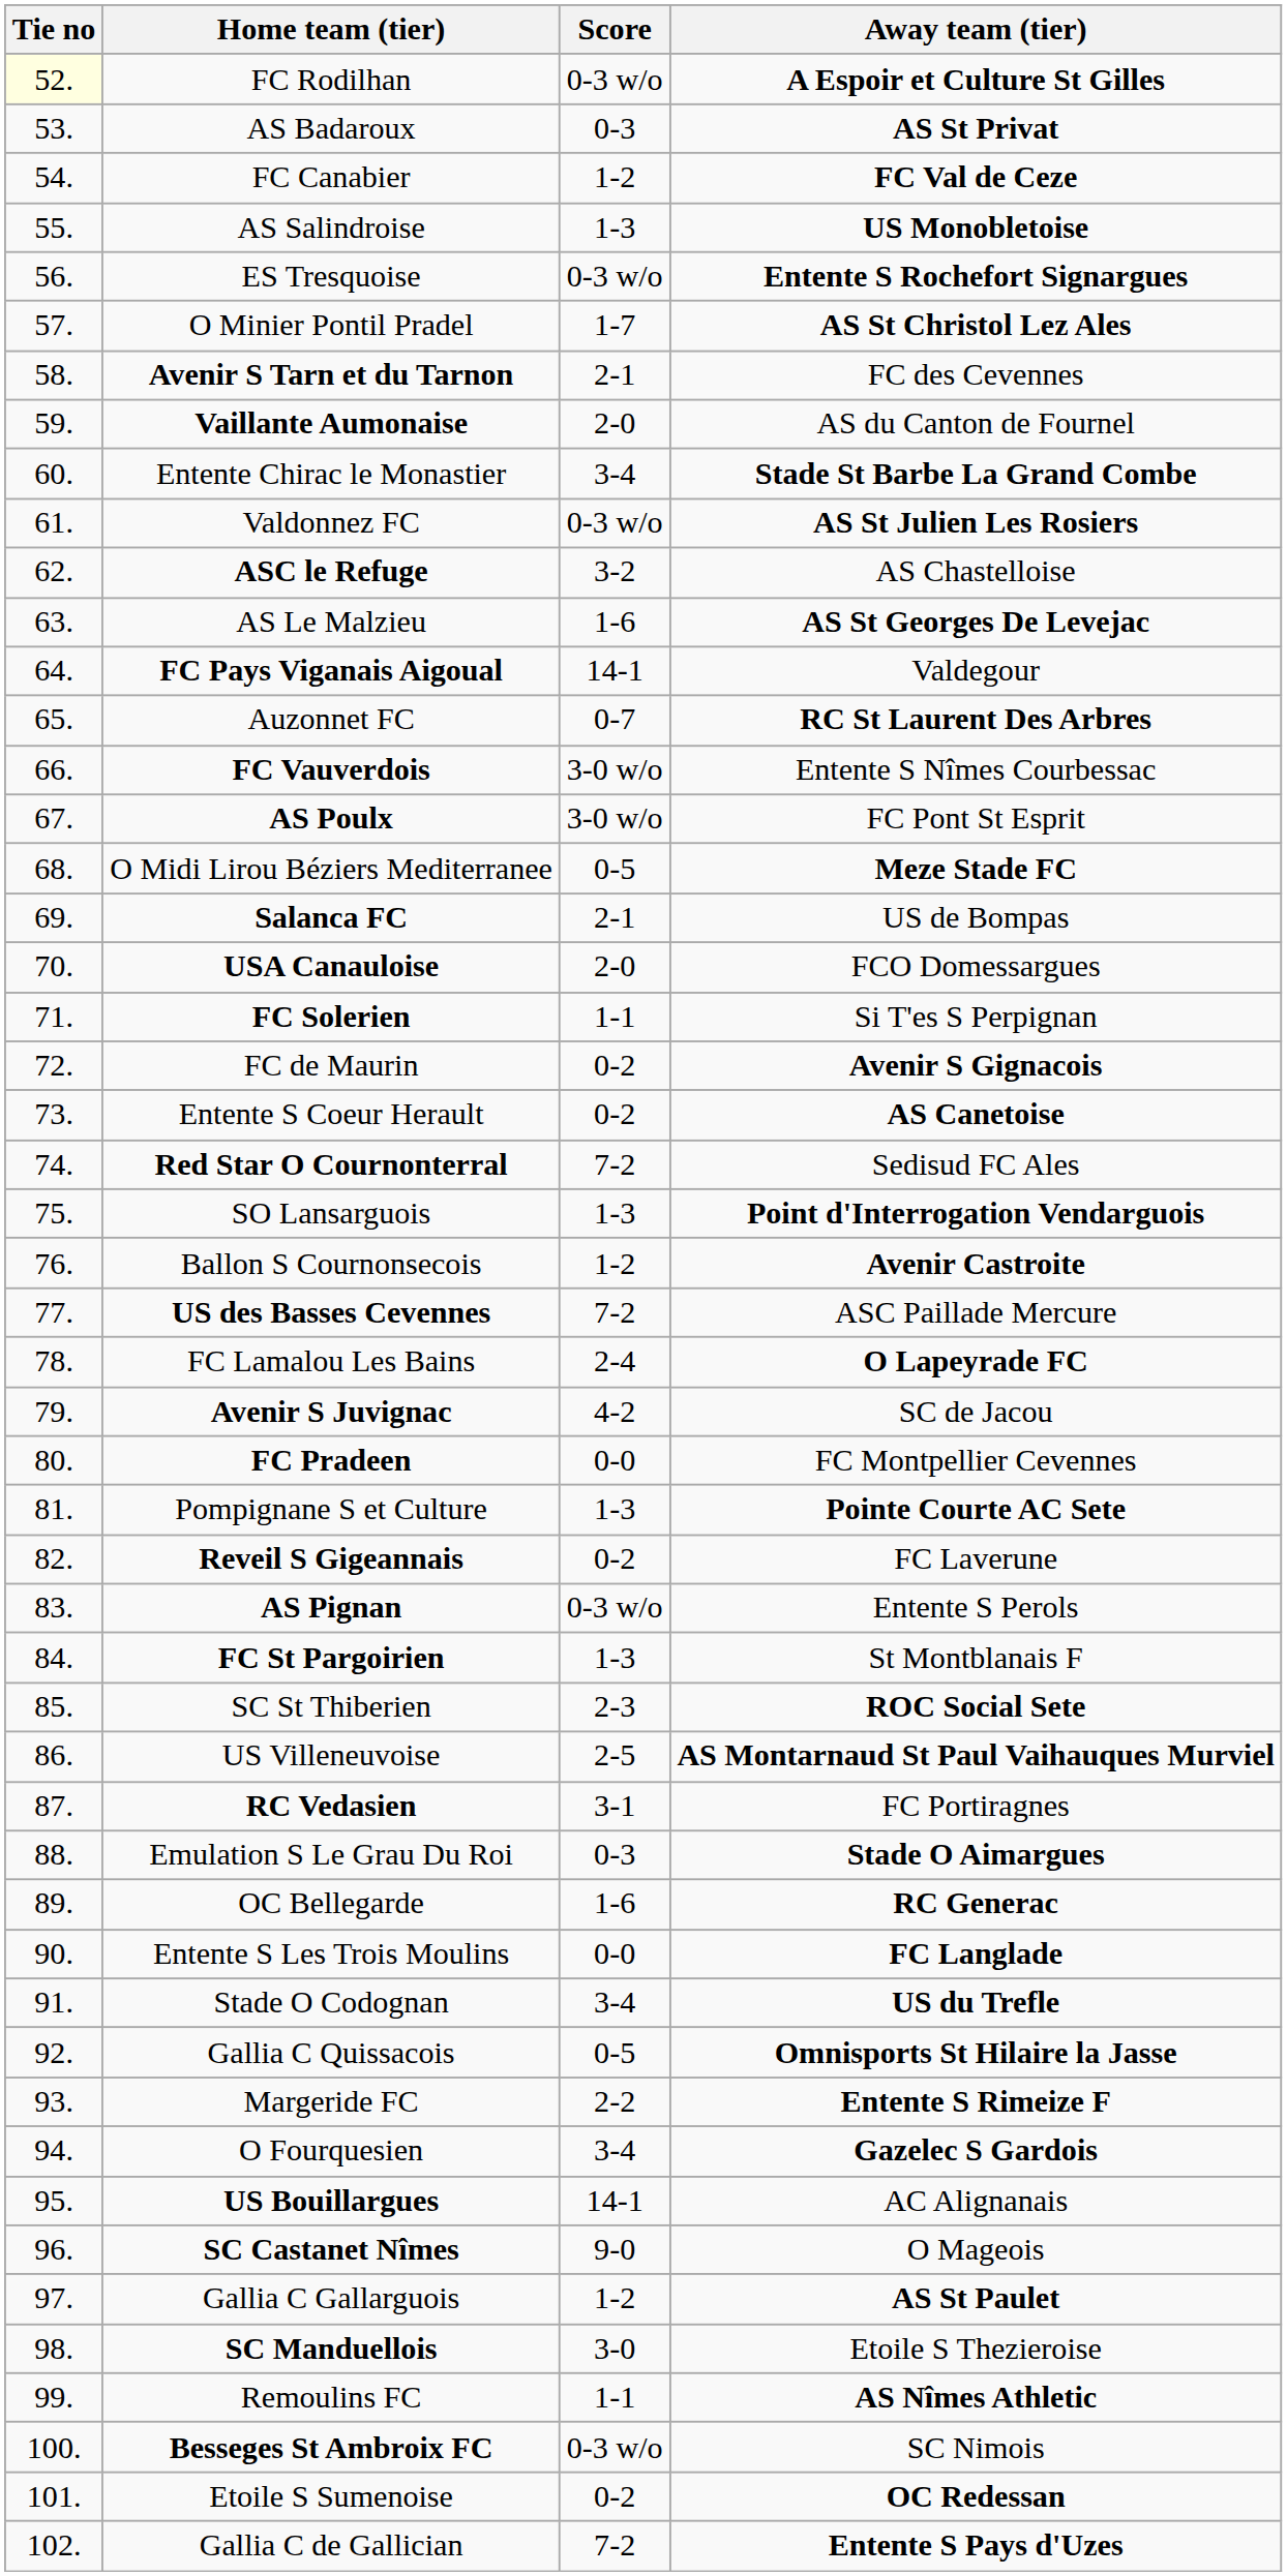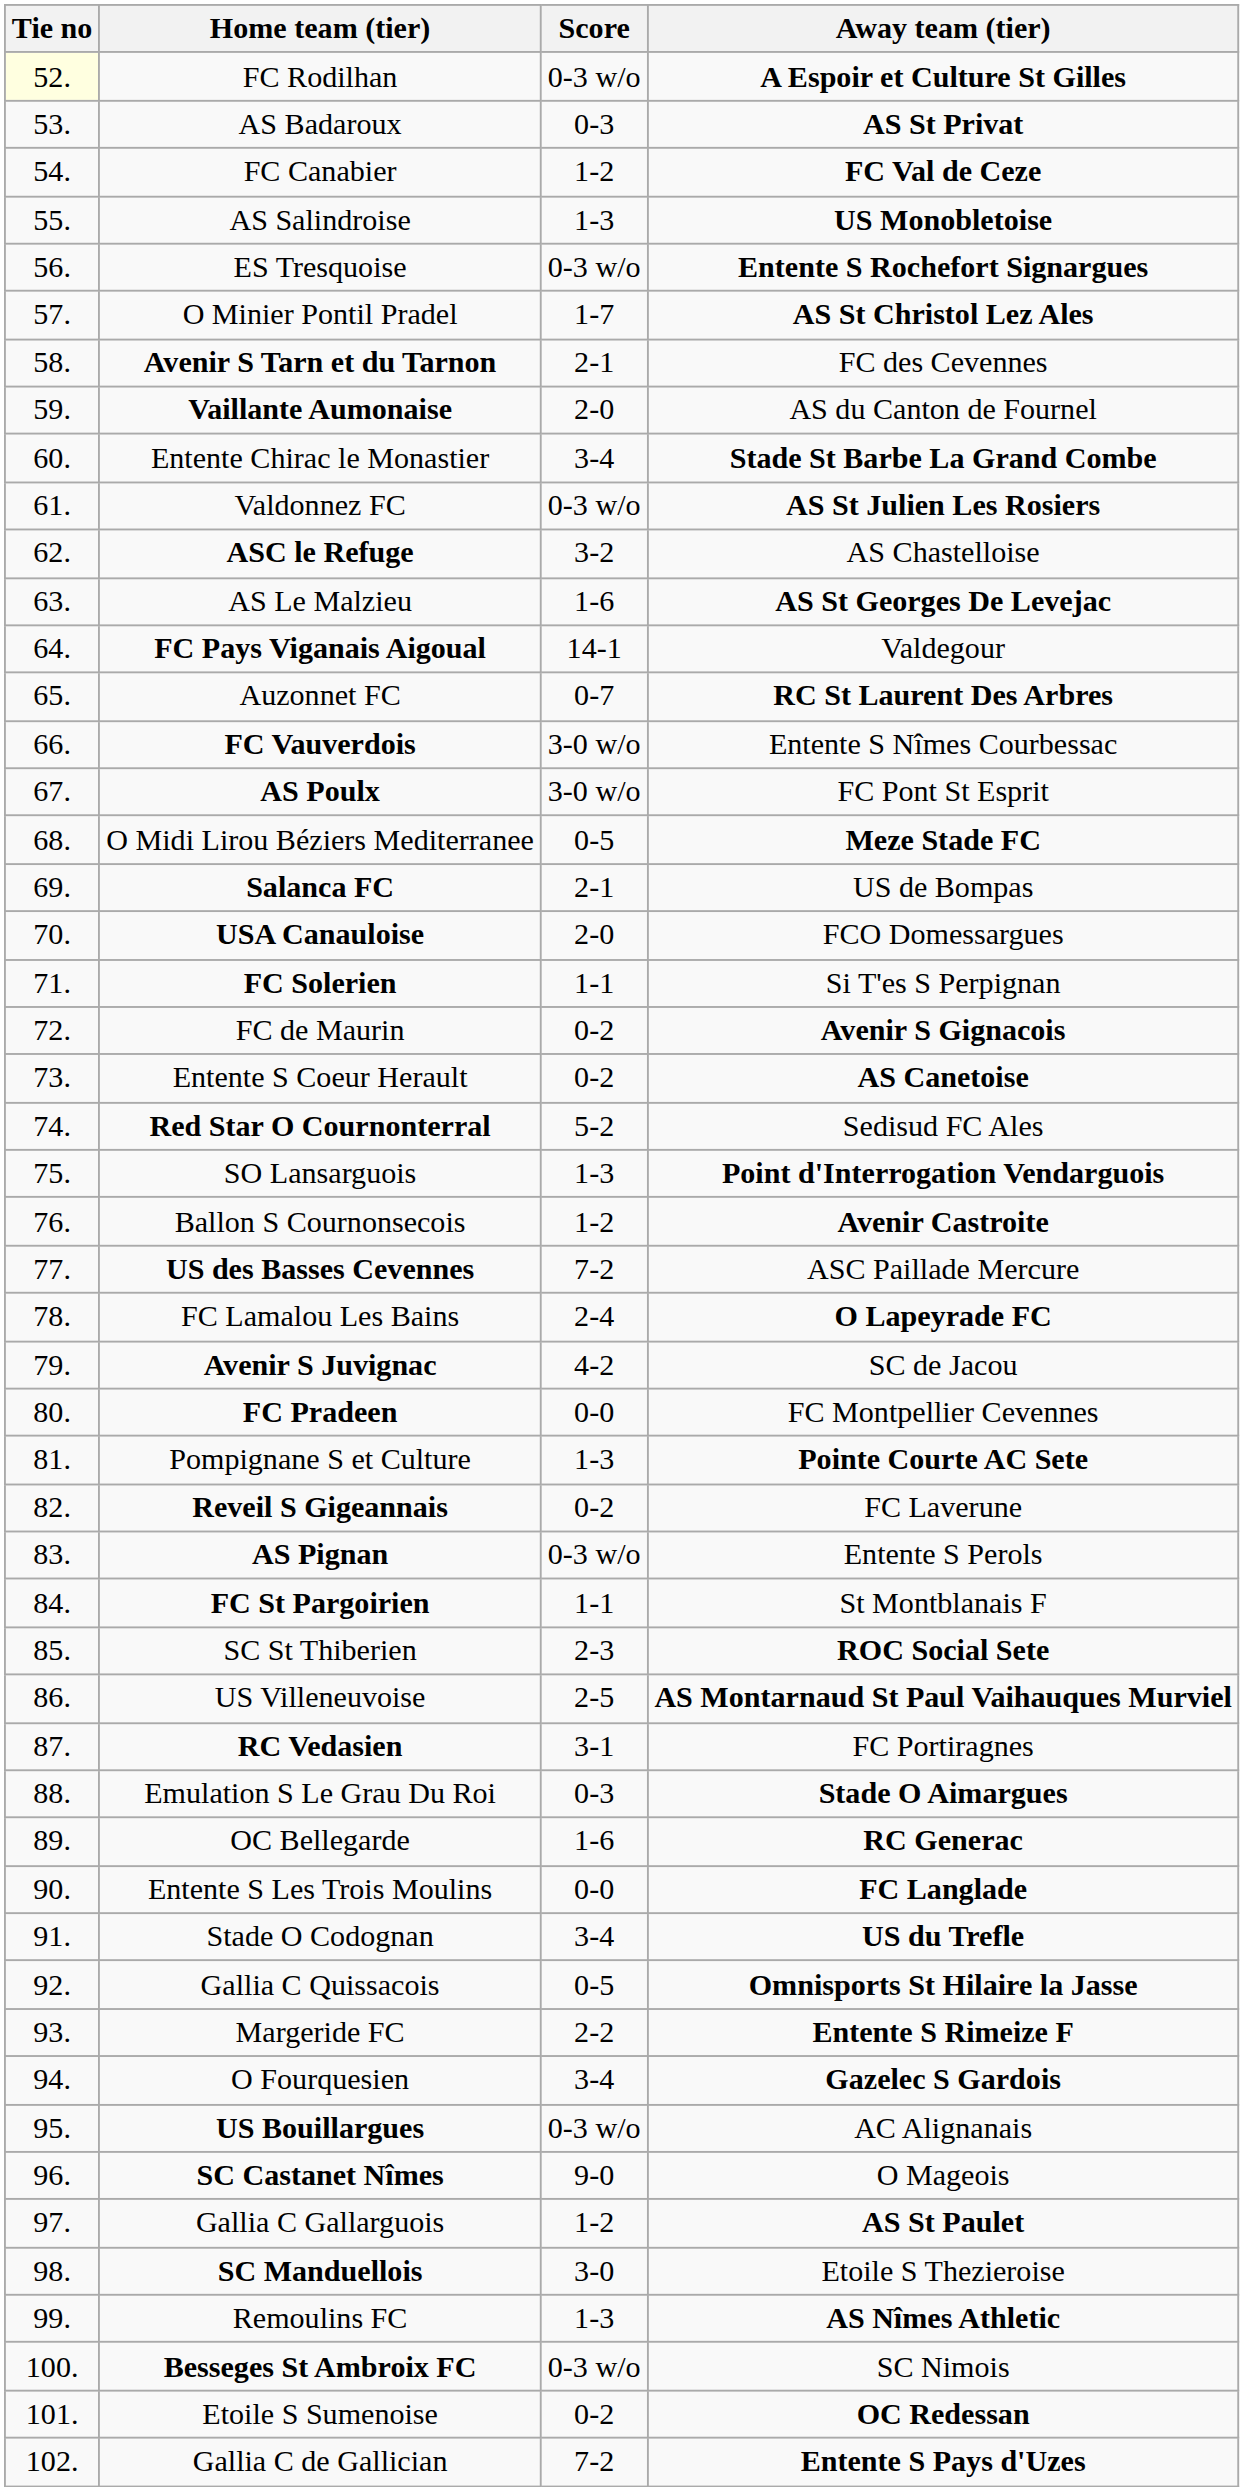 <table class="wikitable" style="text-align: center">
 <tr>
 <th>Tie no</th>
 <th>Home team (tier)</th>
 <th>Score</th>
 <th>Away team (tier)</th>
 </tr>
 <tr>
 <td style="background: lightyellow;">52.</td>
 <td>FC Rodilhan</td>
 <td>0-3 w/o</td>
 <td><strong>A Espoir et Culture St Gilles</strong></td>
 </tr>
 <tr>
 <td>53.</td>
 <td>AS Badaroux</td>
 <td>0-3</td>
 <td><strong>AS St Privat</strong></td>
 </tr>
 <tr>
 <td>54.</td>
 <td>FC Canabier</td>
 <td>1-2</td>
 <td><strong>FC Val de Ceze</strong></td>
 </tr>
 <tr>
 <td>55.</td>
 <td>AS Salindroise</td>
 <td>1-3</td>
 <td><strong>US Monobletoise</strong></td>
 </tr>
 <tr>
 <td>56.</td>
 <td>ES Tresquoise</td>
 <td>0-3 w/o</td>
 <td><strong>Entente S Rochefort Signargues</strong></td>
 </tr>
 <tr>
 <td>57.</td>
 <td>O Minier Pontil Pradel</td>
 <td>1-7</td>
 <td><strong>AS St Christol Lez Ales</strong></td>
 </tr>
 <tr>
 <td>58.</td>
 <td><strong>Avenir S Tarn et du Tarnon</strong></td>
 <td>2-1 </td>
 <td>FC des Cevennes</td>
 </tr>
 <tr>
 <td>59.</td>
 <td><strong>Vaillante Aumonaise</strong></td>
 <td>2-0</td>
 <td>AS du Canton de Fournel</td>
 </tr>
 <tr>
 <td>60.</td>
 <td>Entente Chirac le Monastier</td>
 <td>3-4</td>
 <td><strong>Stade St Barbe La Grand Combe</strong></td>
 </tr>
 <tr>
 <td>61.</td>
 <td>Valdonnez FC</td>
 <td>0-3 w/o</td>
 <td><strong>AS St Julien Les Rosiers</strong></td>
 </tr>
 <tr>
 <td>62.</td>
 <td><strong>ASC le Refuge</strong></td>
 <td>3-2</td>
 <td>AS Chastelloise</td>
 </tr>
 <tr>
 <td>63.</td>
 <td>AS Le Malzieu</td>
 <td>1-6</td>
 <td><strong>AS St Georges De Levejac</strong></td>
 </tr>
 <tr>
 <td>64.</td>
 <td><strong>FC Pays Viganais Aigoual</strong></td>
 <td>14-1</td>
 <td>Valdegour</td>
 </tr>
 <tr>
 <td>65.</td>
 <td>Auzonnet FC</td>
 <td>0-7</td>
 <td><strong>RC St Laurent Des Arbres</strong></td>
 </tr>
 <tr>
 <td>66.</td>
 <td><strong>FC Vauverdois</strong></td>
 <td>3-0 w/o</td>
 <td>Entente S Nîmes Courbessac</td>
 </tr>
 <tr>
 <td>67.</td>
 <td><strong>AS Poulx</strong></td>
 <td>3-0 w/o </td>
 <td>FC Pont St Esprit</td>
 </tr>
 <tr>
 <td>68.</td>
 <td>O Midi Lirou Béziers Mediterranee</td>
 <td>0-5</td>
 <td><strong>Meze Stade FC</strong></td>
 </tr>
 <tr>
 <td>69.</td>
 <td><strong>Salanca FC</strong></td>
 <td>2-1</td>
 <td>US de Bompas</td>
 </tr>
 <tr>
 <td>70.</td>
 <td><strong>USA Canauloise</strong></td>
 <td>2-0</td>
 <td>FCO Domessargues</td>
 </tr>
 <tr>
 <td>71.</td>
 <td><strong>FC Solerien</strong></td>
 <td>1-1 </td>
 <td>Si T'es S Perpignan</td>
 </tr>
 <tr>
 <td>72.</td>
 <td>FC de Maurin</td>
 <td>0-2</td>
 <td><strong>Avenir S Gignacois</strong></td>
 </tr>
 <tr>
 <td>73.</td>
 <td>Entente S Coeur Herault</td>
 <td>0-2</td>
 <td><strong>AS Canetoise</strong></td>
 </tr>
 <tr>
 <td>74.</td>
 <td><strong>Red Star O Cournonterral</strong></td>
-<td>7-2</td>
+<td>5-2 </td>
 <td>Sedisud FC Ales</td>
 </tr>
 <tr>
 <td>75.</td>
 <td>SO Lansarguois</td>
 <td>1-3</td>
 <td><strong>Point d'Interrogation Vendarguois</strong></td>
 </tr>
 <tr>
 <td>76.</td>
 <td>Ballon S Cournonsecois</td>
 <td>1-2</td>
 <td><strong>Avenir Castroite</strong></td>
 </tr>
 <tr>
 <td>77.</td>
 <td><strong>US des Basses Cevennes</strong></td>
 <td>7-2</td>
 <td>ASC Paillade Mercure</td>
 </tr>
 <tr>
 <td>78.</td>
 <td>FC Lamalou Les Bains</td>
 <td>2-4</td>
 <td><strong>O Lapeyrade FC </strong></td>
 </tr>
 <tr>
 <td>79.</td>
 <td><strong>Avenir S Juvignac</strong></td>
 <td>4-2</td>
 <td>SC de Jacou</td>
 </tr>
 <tr>
 <td>80.</td>
 <td><strong>FC Pradeen</strong></td>
 <td>0-0 </td>
 <td>FC Montpellier Cevennes</td>
 </tr>
 <tr>
 <td>81.</td>
 <td>Pompignane S et Culture</td>
 <td>1-3</td>
 <td><strong>Pointe Courte AC Sete</strong></td>
 </tr>
 <tr>
 <td>82.</td>
 <td><strong>Reveil S Gigeannais</strong></td>
 <td>0-2</td>
 <td>FC Laverune</td>
 </tr>
 <tr>
 <td>83.</td>
 <td><strong>AS Pignan</strong></td>
 <td>0-3 w/o</td>
 <td>Entente S Perols</td>
 </tr>
 <tr>
 <td>84.</td>
 <td><strong>FC St Pargoirien</strong></td>
-<td>1-3</td>
+<td>1-1 </td>
 <td>St Montblanais F</td>
 </tr>
 <tr>
 <td>85.</td>
 <td>SC St Thiberien</td>
 <td>2-3</td>
 <td><strong>ROC Social Sete</strong></td>
 </tr>
 <tr>
 <td>86.</td>
 <td>US Villeneuvoise</td>
 <td>2-5</td>
 <td><strong>AS Montarnaud St Paul Vaihauques Murviel</strong></td>
 </tr>
 <tr>
 <td>87.</td>
 <td><strong>RC Vedasien</strong></td>
 <td>3-1</td>
 <td>FC Portiragnes</td>
 </tr>
 <tr>
 <td>88.</td>
 <td>Emulation S Le Grau Du Roi</td>
 <td>0-3</td>
 <td><strong>Stade O Aimargues</strong></td>
 </tr>
 <tr>
 <td>89.</td>
 <td>OC Bellegarde</td>
 <td>1-6</td>
 <td><strong>RC Generac</strong></td>
 </tr>
 <tr>
 <td>90.</td>
 <td>Entente S Les Trois Moulins</td>
 <td>0-0 </td>
 <td><strong>FC Langlade</strong></td>
 </tr>
 <tr>
 <td>91.</td>
 <td>Stade O Codognan</td>
 <td>3-4</td>
 <td><strong>US du Trefle</strong></td>
 </tr>
 <tr>
 <td>92.</td>
 <td>Gallia C Quissacois</td>
 <td>0-5</td>
 <td><strong>Omnisports St Hilaire la Jasse</strong></td>
 </tr>
 <tr>
 <td>93.</td>
 <td>Margeride FC</td>
 <td>2-2 </td>
 <td><strong>Entente S Rimeize F</strong></td>
 </tr>
 <tr>
 <td>94.</td>
 <td>O Fourquesien</td>
 <td>3-4</td>
 <td><strong>Gazelec S Gardois</strong></td>
 </tr>
 <tr>
 <td>95.</td>
 <td><strong>US Bouillargues</strong></td>
-<td>14-1</td>
+<td>0-3 w/o</td>
 <td>AC Alignanais</td>
 </tr>
 <tr>
 <td>96.</td>
 <td><strong>SC Castanet Nîmes</strong></td>
 <td>9-0</td>
 <td>O Mageois</td>
 </tr>
 <tr>
 <td>97.</td>
 <td>Gallia C Gallarguois</td>
 <td>1-2</td>
 <td><strong>AS St Paulet</strong></td>
 </tr>
 <tr>
 <td>98.</td>
 <td><strong>SC Manduellois</strong></td>
 <td>3-0</td>
 <td>Etoile S Thezieroise</td>
 </tr>
 <tr>
 <td>99.</td>
 <td>Remoulins FC</td>
-<td>1-1 </td>
+<td>1-3</td>
 <td><strong>AS Nîmes Athletic</strong></td>
 </tr>
 <tr>
 <td>100.</td>
 <td><strong>Besseges St Ambroix FC</strong></td>
 <td>0-3 w/o</td>
 <td>SC Nimois</td>
 </tr>
 <tr>
 <td>101.</td>
 <td>Etoile S Sumenoise</td>
 <td>0-2</td>
 <td><strong>OC Redessan</strong></td>
 </tr>
 <tr>
 <td>102.</td>
 <td>Gallia C de Gallician</td>
 <td>7-2</td>
 <td><strong>Entente S Pays d'Uzes</strong></td>
 </tr>
 </table>
